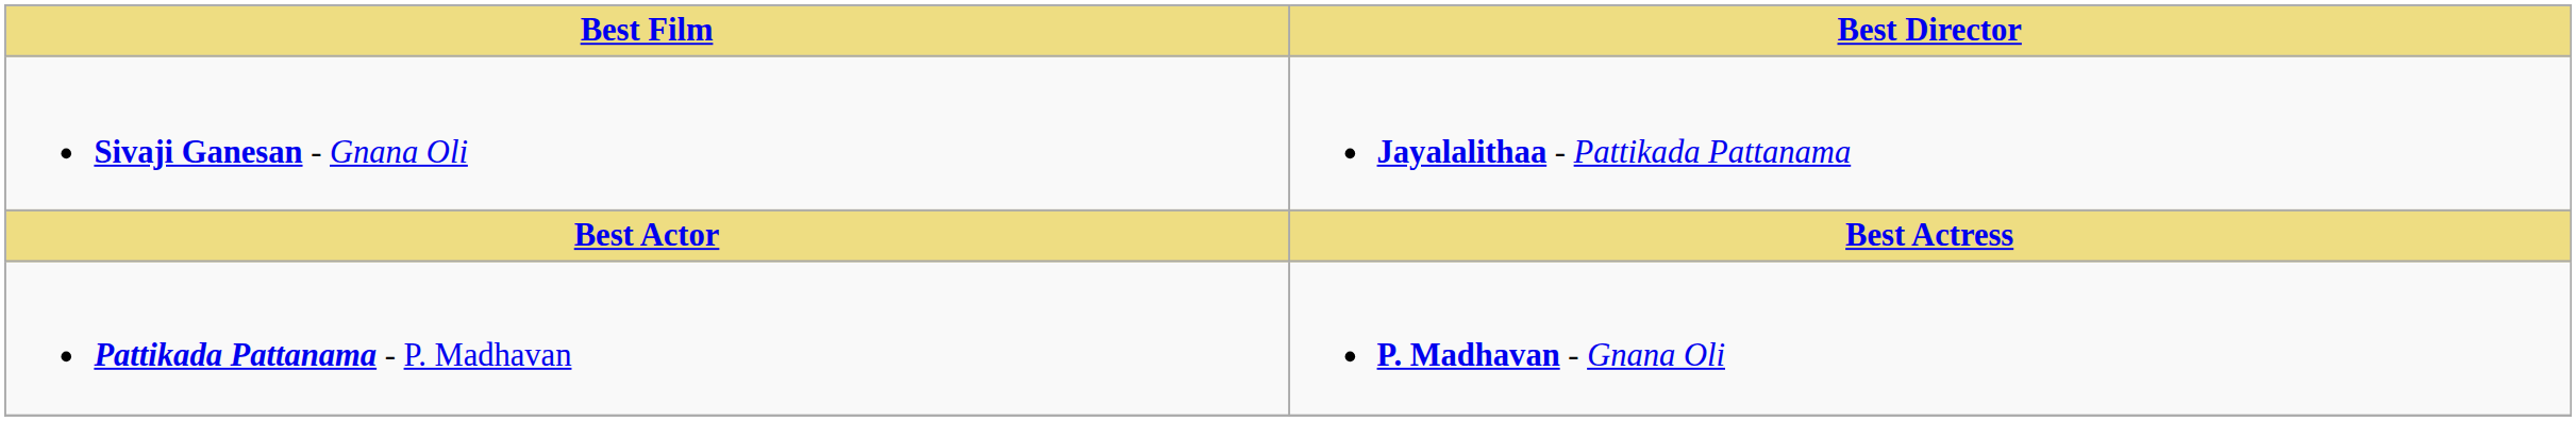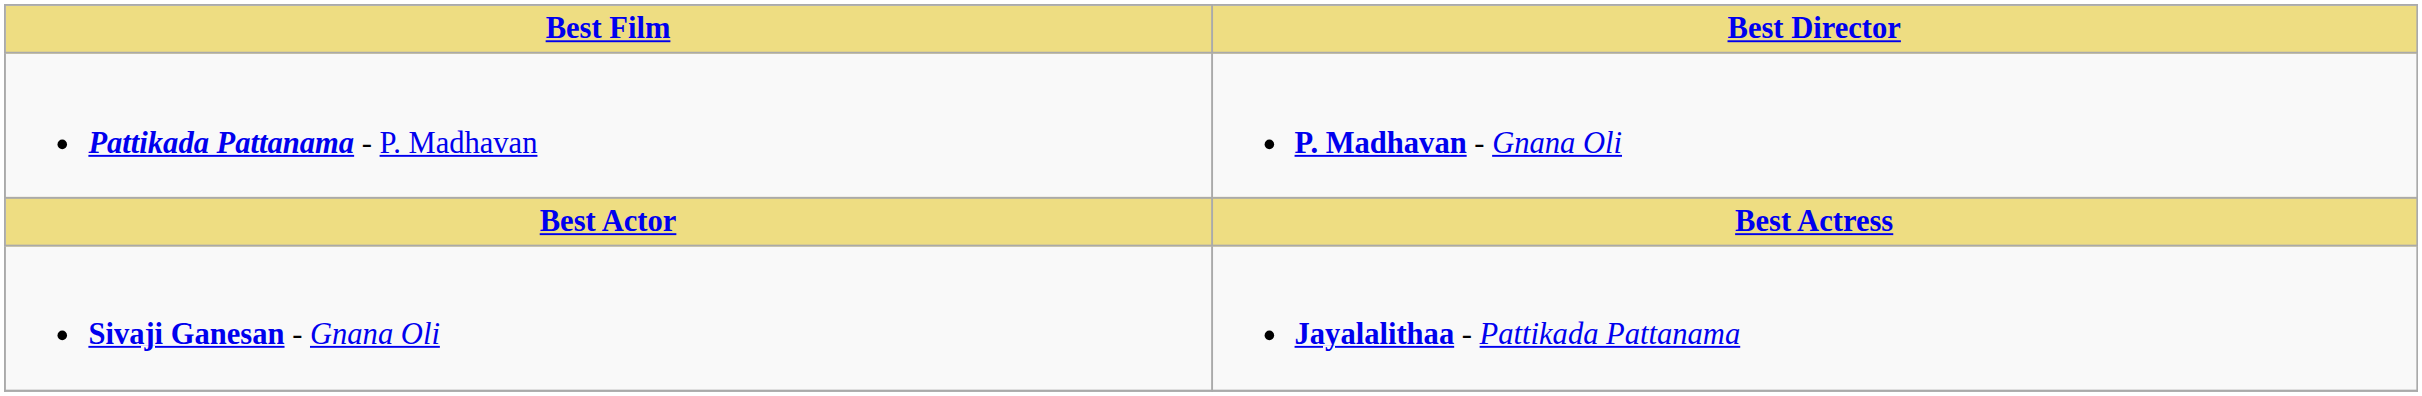 <table class="wikitable" width=100% |>
 <tr>
 <th !  style="background:#eedd82; text-align:center; width:50%;"><a href='#'>Best Film</a></th>
 <th !  style="background:#eedd82; text-align:center; width:50%;"><a href='#'>Best Director</a></th>
 </tr>
 <tr>
-<td valign="top"><br><ul><li><strong><a href='#'>Sivaji Ganesan</a></strong> - <em><a href='#'>Gnana Oli</a></em></li></ul></td>
-<td valign="top"><br><ul><li><strong><a href='#'>Jayalalithaa</a></strong> - <em><a href='#'>Pattikada Pattanama</a></em></li></ul></td>
+<td valign="top"><br><ul><li><strong><em><a href='#'>Pattikada Pattanama</a></em></strong> - <a href='#'>P. Madhavan</a></li></ul></td>
+<td valign="top"><br><ul><li><strong><a href='#'>P. Madhavan</a></strong> - <em><a href='#'>Gnana Oli</a></em></li></ul></td>
 </tr>
 <tr>
 <th !  style="background:#eedd82; text-align:center; width:50%;"><a href='#'>Best Actor</a></th>
 <th !  style="background:#eedd82; text-align:center; width:50%;"><a href='#'>Best Actress</a></th>
 </tr>
 <tr>
-<td valign="top"><br><ul><li><strong><em><a href='#'>Pattikada Pattanama</a></em></strong> - <a href='#'>P. Madhavan</a></li></ul></td>
-<td valign="top"><br><ul><li><strong><a href='#'>P. Madhavan</a></strong> - <em><a href='#'>Gnana Oli</a></em></li></ul></td>
+<td valign="top"><br><ul><li><strong><a href='#'>Sivaji Ganesan</a></strong> - <em><a href='#'>Gnana Oli</a></em></li></ul></td>
+<td valign="top"><br><ul><li><strong><a href='#'>Jayalalithaa</a></strong> - <em><a href='#'>Pattikada Pattanama</a></em></li></ul></td>
 </tr>
 <tr>
 </tr>
 </table>
